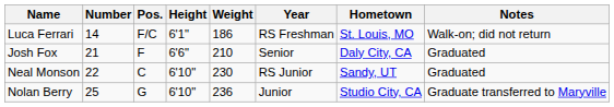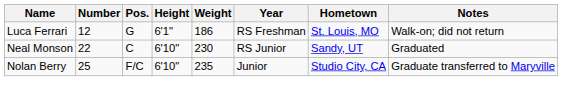 <table class="wikitable sortable" border="1">
 <tr>
 <th>Name</th>
 <th>Number</th>
 <th>Pos.</th>
 <th>Height</th>
 <th>Weight</th>
 <th>Year</th>
 <th>Hometown</th>
 <th class="unsortable">Notes</th>
 </tr>
 <tr>
 <td>Luca Ferrari</td>
-<td>14</td>
-<td>F/C</td>
+<td>12</td>
+<td>G</td>
 <td>6'1"</td>
 <td>186</td>
 <td>RS Freshman</td>
 <td><a href='#'>St. Louis, MO</a></td>
 <td>Walk-on; did not return</td>
-</tr>
-<tr>
-<td>Josh Fox</td>
-<td>21</td>
-<td>F</td>
-<td>6'6"</td>
-<td>210</td>
-<td>Senior</td>
-<td><a href='#'>Daly City, CA</a></td>
-<td>Graduated</td>
 </tr>
 <tr>
 <td>Neal Monson</td>
 <td>22</td>
 <td>C</td>
 <td>6'10"</td>
 <td>230</td>
 <td>RS Junior</td>
 <td><a href='#'>Sandy, UT</a></td>
 <td>Graduated</td>
 </tr>
 <tr>
 <td>Nolan Berry</td>
 <td>25</td>
-<td>G</td>
+<td>F/C</td>
 <td>6'10"</td>
-<td>236</td>
+<td>235</td>
 <td>Junior</td>
 <td><a href='#'>Studio City, CA</a></td>
 <td>Graduate transferred to <a href='#'>Maryville</a></td>
 </tr>
 </table>
